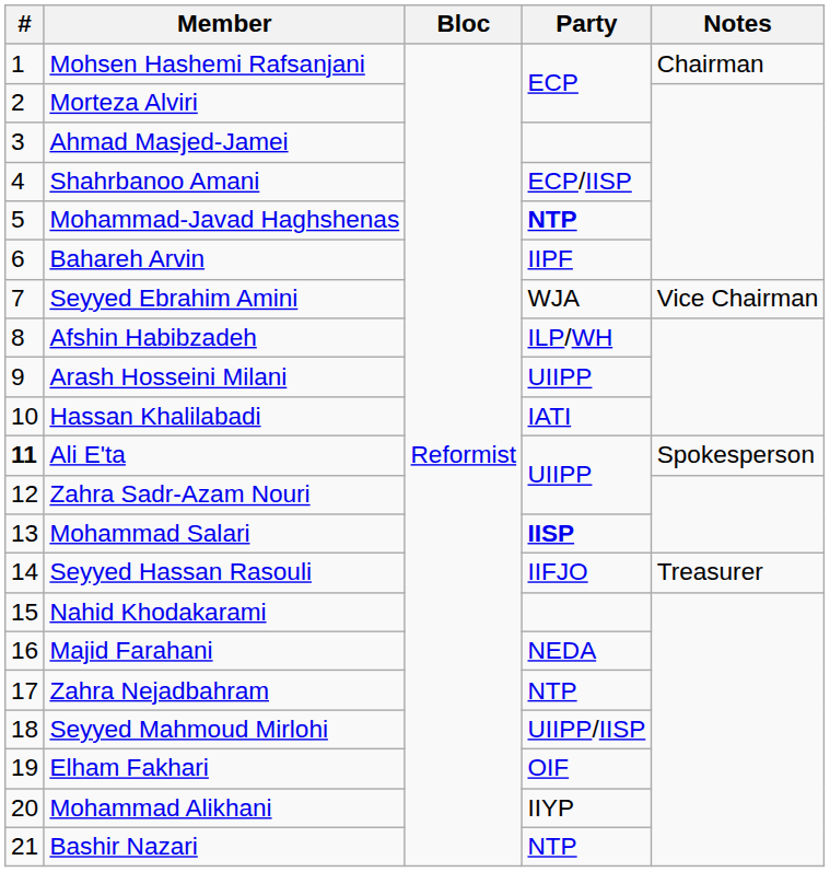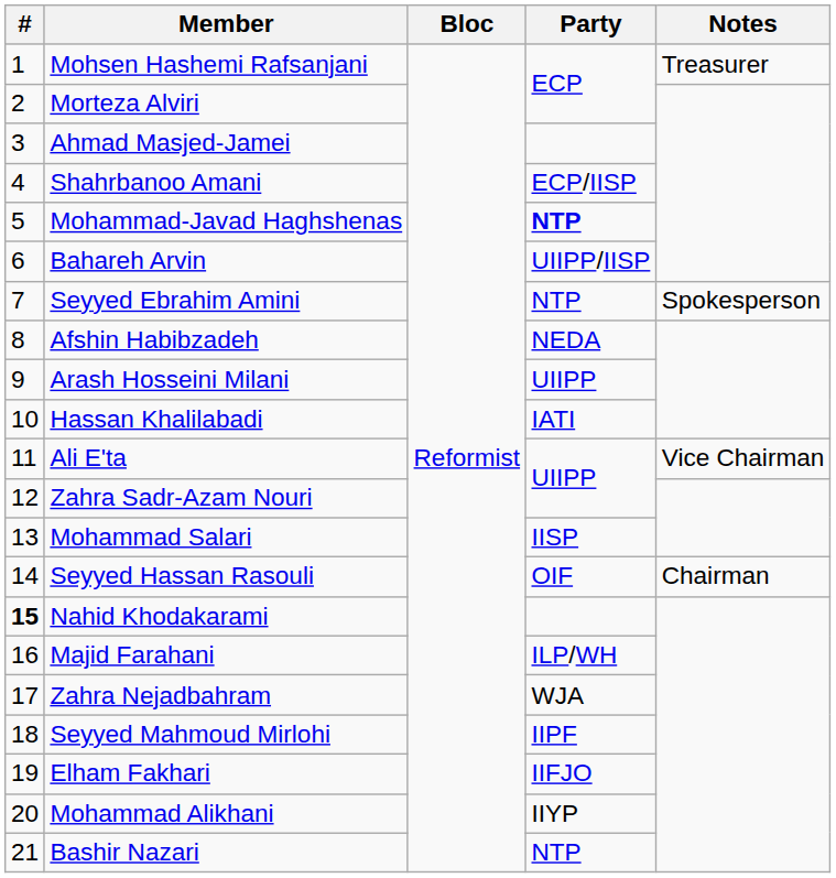 <table class=wikitable style=text-align:left>
 <tr>
 <th>#</th>
 <th>Member</th>
 <th>Bloc</th>
 <th>Party</th>
 <th>Notes</th>
 </tr>
 <tr>
 <td>1</td>
 <td><a href='#'>Mohsen Hashemi Rafsanjani</a></td>
 <td rowspan="21"><a href='#'>Reformist</a></td>
 <td rowspan="2"><a href='#'>ECP</a></td>
-<td>Chairman</td>
+<td>Treasurer</td>
 </tr>
 <tr>
 <td>2</td>
 <td><a href='#'>Morteza Alviri</a></td>
 <td rowspan="5"></td>
 </tr>
 <tr>
 <td>3</td>
 <td><a href='#'>Ahmad Masjed-Jamei</a></td>
 <td></td>
 </tr>
 <tr>
 <td>4</td>
 <td><a href='#'>Shahrbanoo Amani</a></td>
 <td><a href='#'>ECP</a>/<a href='#'>IISP</a></td>
 </tr>
 <tr>
 <td>5</td>
 <td><a href='#'>Mohammad-Javad Haghshenas</a></td>
 <td><strong><a href='#'>NTP</a></strong></td>
 </tr>
 <tr>
 <td>6</td>
 <td><a href='#'>Bahareh Arvin</a></td>
-<td><a href='#'>IIPF</a></td>
+<td><a href='#'>UIIPP</a>/<a href='#'>IISP</a></td>
 </tr>
 <tr>
 <td>7</td>
 <td><a href='#'>Seyyed Ebrahim Amini</a></td>
-<td><abbr>WJA</abbr></td>
-<td>Vice Chairman</td>
+<td><a href='#'>NTP</a></td>
+<td>Spokesperson</td>
 </tr>
 <tr>
 <td>8</td>
 <td><a href='#'>Afshin Habibzadeh</a></td>
-<td><a href='#'>ILP</a>/<a href='#'>WH</a></td>
+<td><a href='#'>NEDA</a></td>
 <td rowspan="3"></td>
 </tr>
 <tr>
 <td>9</td>
 <td><a href='#'>Arash Hosseini Milani</a></td>
 <td><a href='#'>UIIPP</a></td>
 </tr>
 <tr>
 <td>10</td>
 <td><a href='#'>Hassan Khalilabadi</a></td>
 <td><a href='#'>IATI</a></td>
 </tr>
 <tr>
-<td><strong>11</strong></td>
+<td>11</td>
 <td><a href='#'>Ali E'ta</a></td>
 <td rowspan="2"><a href='#'>UIIPP</a></td>
-<td>Spokesperson</td>
+<td>Vice Chairman</td>
 </tr>
 <tr>
 <td>12</td>
 <td><a href='#'>Zahra Sadr-Azam Nouri</a></td>
 <td rowspan="2"></td>
 </tr>
 <tr>
 <td>13</td>
 <td><a href='#'>Mohammad Salari</a></td>
-<td><strong><a href='#'>IISP</a></strong></td>
+<td><a href='#'>IISP</a></td>
 </tr>
 <tr>
 <td>14</td>
 <td><a href='#'>Seyyed Hassan Rasouli</a></td>
-<td><a href='#'>IIFJO</a></td>
-<td>Treasurer</td>
+<td><a href='#'>OIF</a></td>
+<td>Chairman</td>
 </tr>
 <tr>
-<td>15</td>
+<td><strong>15</strong></td>
 <td><a href='#'>Nahid Khodakarami</a></td>
 <td></td>
 <td rowspan="7"></td>
 </tr>
 <tr>
 <td>16</td>
 <td><a href='#'>Majid Farahani</a></td>
-<td><a href='#'>NEDA</a></td>
+<td><a href='#'>ILP</a>/<a href='#'>WH</a></td>
 </tr>
 <tr>
 <td>17</td>
 <td><a href='#'>Zahra Nejadbahram</a></td>
-<td><a href='#'>NTP</a></td>
+<td><abbr>WJA</abbr></td>
 </tr>
 <tr>
 <td>18</td>
 <td><a href='#'>Seyyed Mahmoud Mirlohi</a></td>
-<td><a href='#'>UIIPP</a>/<a href='#'>IISP</a></td>
+<td><a href='#'>IIPF</a></td>
 </tr>
 <tr>
 <td>19</td>
 <td><a href='#'>Elham Fakhari</a></td>
-<td><a href='#'>OIF</a></td>
+<td><a href='#'>IIFJO</a></td>
 </tr>
 <tr>
 <td>20</td>
 <td><a href='#'>Mohammad Alikhani</a></td>
 <td><abbr>IIYP</abbr></td>
 </tr>
 <tr>
 <td>21</td>
 <td><a href='#'>Bashir Nazari</a></td>
 <td><a href='#'>NTP</a></td>
 </tr>
 </table>
